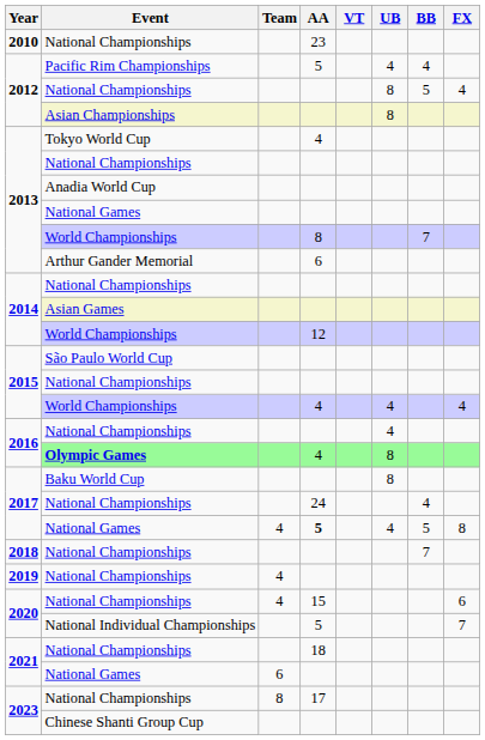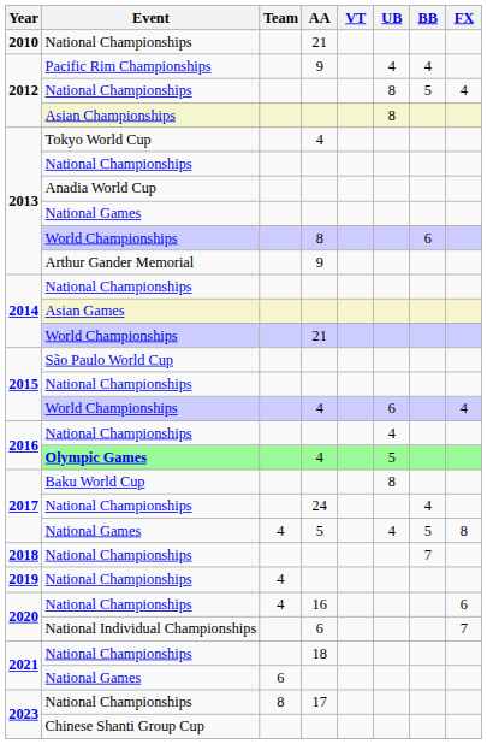 <table class="wikitable" style="text-align:center; font-size:95%;">
 <tr>
 <th align=center>Year</th>
 <th align=center>Event</th>
 <th style="width:30px;">Team</th>
 <th style="width:30px;">AA</th>
 <th style="width:30px;"><a href='#'>VT</a></th>
 <th style="width:30px;"><a href='#'>UB</a></th>
 <th style="width:30px;"><a href='#'>BB</a></th>
 <th style="width:30px;"><a href='#'>FX</a></th>
 </tr>
 <tr>
 <td rowspan="1"><strong>2010</strong></td>
 <td align=left>National Championships</td>
 <td></td>
-<td>23</td>
+<td>21</td>
 <td></td>
 <td></td>
 <td></td>
 <td></td>
 </tr>
 <tr>
 <td rowspan="3"><strong>2012</strong></td>
 <td align=left><a href='#'>Pacific Rim Championships</a></td>
 <td></td>
-<td>5</td>
+<td>9</td>
 <td></td>
 <td>4</td>
 <td>4</td>
 <td></td>
 </tr>
 <tr>
 <td align=left><a href='#'>National Championships</a></td>
 <td></td>
 <td></td>
 <td></td>
 <td>8</td>
 <td>5</td>
 <td>4</td>
 </tr>
 <tr bgcolor=#F5F6CE>
 <td align=left><a href='#'>Asian Championships</a></td>
 <td></td>
 <td></td>
 <td></td>
 <td>8</td>
 <td></td>
 <td></td>
 </tr>
 <tr>
 <td rowspan="6"><strong>2013</strong></td>
 <td align=left>Tokyo World Cup</td>
 <td></td>
 <td>4</td>
 <td></td>
 <td></td>
 <td></td>
 <td></td>
 </tr>
 <tr>
 <td align=left><a href='#'>National Championships</a></td>
 <td></td>
 <td></td>
 <td></td>
 <td></td>
 <td></td>
 <td></td>
 </tr>
 <tr>
 <td align=left>Anadia World Cup</td>
 <td></td>
 <td></td>
 <td></td>
 <td></td>
 <td></td>
 <td></td>
 </tr>
 <tr>
 <td align=left><a href='#'>National Games</a></td>
 <td></td>
 <td></td>
 <td></td>
 <td></td>
 <td></td>
 <td></td>
 </tr>
 <tr bgcolor=#CCCCFF>
 <td align=left><a href='#'>World Championships</a></td>
 <td></td>
 <td>8</td>
 <td></td>
 <td></td>
-<td>7</td>
+<td>6</td>
 <td></td>
 </tr>
 <tr>
 <td align=left>Arthur Gander Memorial</td>
 <td></td>
-<td>6</td>
+<td>9</td>
 <td></td>
 <td></td>
 <td></td>
 <td></td>
 </tr>
 <tr>
 <td rowspan="3"><strong><a href='#'>2014</a></strong></td>
 <td align=left><a href='#'>National Championships</a></td>
 <td></td>
 <td></td>
 <td></td>
 <td></td>
 <td></td>
 <td></td>
 </tr>
 <tr bgcolor=#F5F6CE>
 <td align=left><a href='#'>Asian Games</a></td>
 <td></td>
 <td></td>
 <td></td>
 <td></td>
 <td></td>
 <td></td>
 </tr>
 <tr bgcolor=#CCCCFF>
 <td align=left><a href='#'>World Championships</a></td>
 <td></td>
-<td>12</td>
+<td>21</td>
 <td></td>
 <td></td>
 <td></td>
 <td></td>
 </tr>
 <tr>
 <td rowspan="3"><strong><a href='#'>2015</a></strong></td>
 <td align=left><a href='#'>São Paulo World Cup</a></td>
 <td></td>
 <td></td>
 <td></td>
 <td></td>
 <td></td>
 <td></td>
 </tr>
 <tr>
 <td align=left><a href='#'>National Championships</a></td>
 <td></td>
 <td></td>
 <td></td>
 <td></td>
 <td></td>
 <td></td>
 </tr>
 <tr bgcolor=#CCCCFF>
 <td align=left><a href='#'>World Championships</a></td>
 <td></td>
 <td>4</td>
 <td></td>
-<td>4</td>
+<td>6</td>
 <td></td>
 <td>4</td>
 </tr>
 <tr>
 <td rowspan="2"><strong><a href='#'>2016</a></strong></td>
 <td align=left><a href='#'>National Championships</a></td>
 <td></td>
 <td></td>
 <td></td>
 <td>4</td>
 <td></td>
 <td></td>
 </tr>
 <tr bgcolor=98FB98>
 <td align=left><strong><a href='#'>Olympic Games</a></strong></td>
 <td></td>
 <td>4</td>
 <td></td>
-<td>8</td>
+<td>5</td>
 <td></td>
 <td></td>
 </tr>
 <tr>
 <td rowspan="3"><strong><a href='#'>2017</a></strong></td>
 <td align=left><a href='#'>Baku World Cup</a></td>
 <td></td>
 <td></td>
 <td></td>
 <td>8</td>
 <td></td>
 <td></td>
 </tr>
 <tr>
 <td align = left><a href='#'>National Championships</a></td>
 <td></td>
 <td>24</td>
 <td></td>
 <td></td>
 <td>4</td>
 <td></td>
 </tr>
 <tr>
 <td align=left><a href='#'>National Games</a></td>
 <td>4</td>
-<td><strong>5</strong></td>
+<td>5</td>
 <td></td>
 <td>4</td>
 <td>5</td>
 <td>8</td>
 </tr>
 <tr>
 <td rowspan="1"><strong><a href='#'>2018</a></strong></td>
 <td align = left><a href='#'>National Championships</a></td>
 <td></td>
 <td></td>
 <td></td>
 <td></td>
 <td>7</td>
 <td></td>
 </tr>
 <tr>
 <td rowspan="1"><strong><a href='#'>2019</a></strong></td>
 <td align = left><a href='#'>National Championships</a></td>
 <td>4</td>
 <td></td>
 <td></td>
 <td></td>
 <td></td>
 <td></td>
 </tr>
 <tr>
 <td rowspan="2"><strong><a href='#'>2020</a></strong></td>
 <td align = left><a href='#'>National Championships</a></td>
 <td>4</td>
-<td>15</td>
+<td>16</td>
 <td></td>
 <td></td>
 <td></td>
 <td>6</td>
 </tr>
 <tr>
 <td align = left>National Individual Championships</td>
 <td></td>
-<td>5</td>
+<td>6</td>
 <td></td>
 <td></td>
 <td></td>
 <td>7</td>
 </tr>
 <tr>
 <td rowspan="2"><strong><a href='#'>2021</a></strong></td>
 <td align = left><a href='#'>National Championships</a></td>
 <td></td>
 <td>18</td>
 <td></td>
 <td></td>
 <td></td>
 <td></td>
 </tr>
 <tr>
 <td align=left><a href='#'>National Games</a></td>
 <td>6</td>
 <td></td>
 <td></td>
 <td></td>
 <td></td>
 <td></td>
 </tr>
 <tr>
 <td rowspan="2"><strong><a href='#'>2023</a></strong></td>
 <td align=left>National Championships</td>
 <td>8</td>
 <td>17</td>
 <td></td>
 <td></td>
 <td></td>
 <td></td>
 </tr>
 <tr>
 <td align=left>Chinese Shanti Group Cup</td>
 <td></td>
 <td></td>
 <td></td>
 <td></td>
 <td></td>
 <td></td>
 </tr>
 </table>
